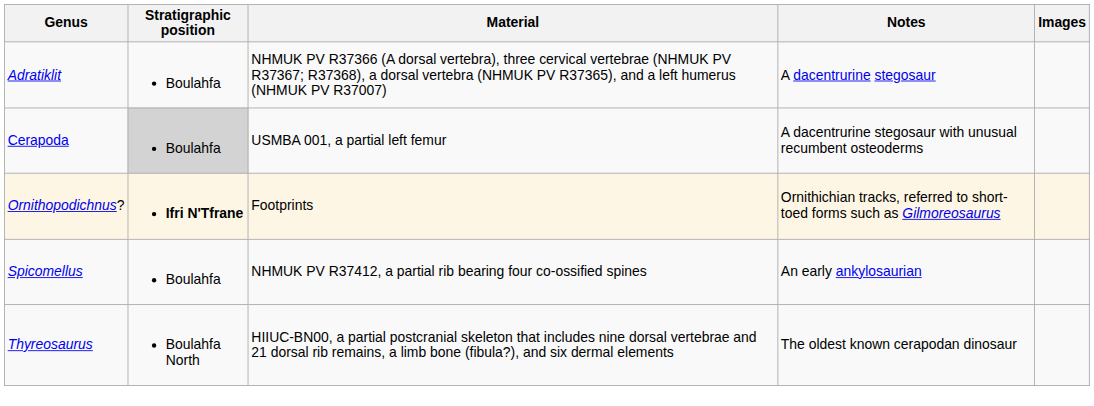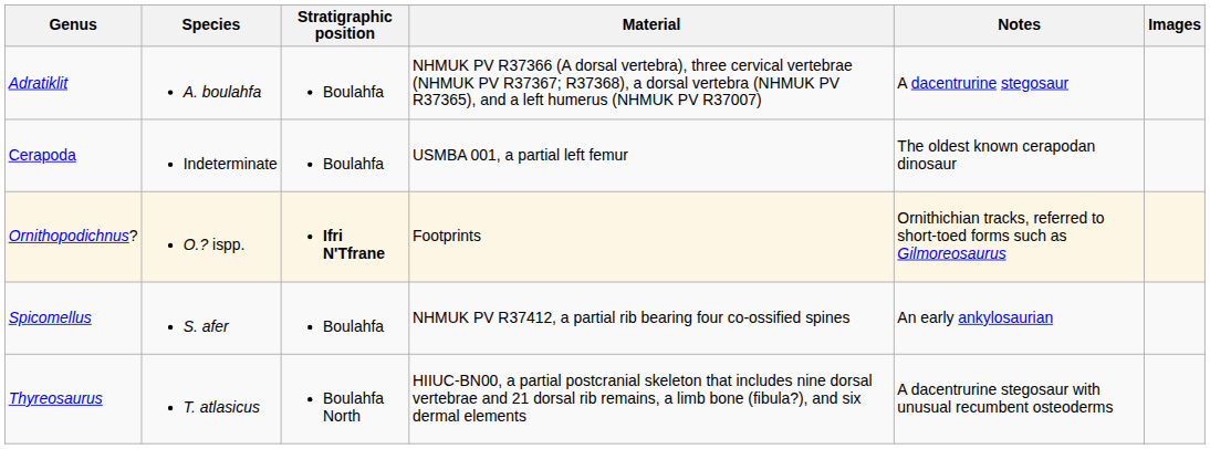 <table class="wikitable">
 <tr>
 <th>Genus</th>
+<th>Species</th>
 <th>Stratigraphic position</th>
 <th>Material</th>
 <th>Notes</th>
 <th>Images</th>
 </tr>
 <tr>
 <td><em><a href='#'>Adratiklit</a></em></td>
+<td><br><ul><li><em>A. boulahfa</em></li></ul></td>
 <td><br><ul><li>Boulahfa</li></ul></td>
 <td>NHMUK PV R37366 (A dorsal vertebra), three cervical vertebrae (NHMUK PV R37367; R37368), a dorsal vertebra (NHMUK PV R37365), and a left humerus (NHMUK PV R37007)</td>
 <td>A <a href='#'>dacentrurine</a> <a href='#'>stegosaur</a></td>
 <td></td>
 </tr>
 <tr>
 <td><a href='#'>Cerapoda</a></td>
-<td style="background: lightgrey;"><br><ul><li>Boulahfa</li></ul></td>
+<td><br><ul><li>Indeterminate</li></ul></td>
+<td><br><ul><li>Boulahfa</li></ul></td>
 <td>USMBA 001, a partial left femur</td>
-<td>A dacentrurine stegosaur with unusual recumbent osteoderms</td>
+<td>The oldest known cerapodan dinosaur</td>
 <td></td>
 </tr>
 <tr>
 <td style="background:#FEF6E4;"><em><a href='#'>Ornithopodichnus</a></em>?</td>
+<td style="background:#FEF6E4;"><br><ul><li><em>O.?</em> ispp.</li></ul></td>
 <td style="background:#FEF6E4;"><strong><br><ul><li>Ifri N'Tfrane</li></ul></strong></td>
 <td style="background:#FEF6E4;">Footprints</td>
 <td style="background:#FEF6E4;">Ornithichian tracks, referred to short-toed forms such as <em><a href='#'>Gilmoreosaurus</a></em></td>
 <td style="background:#FEF6E4;"></td>
 </tr>
 <tr>
 <td><em><a href='#'>Spicomellus</a></em></td>
+<td><br><ul><li><em>S. afer</em></li></ul></td>
 <td><br><ul><li>Boulahfa</li></ul></td>
 <td>NHMUK PV R37412, a partial rib bearing four co-ossified spines</td>
 <td>An early <a href='#'>ankylosaurian</a></td>
 <td></td>
 </tr>
 <tr>
 <td><em><a href='#'>Thyreosaurus</a></em></td>
+<td><br><ul><li><em>T. atlasicus</em></li></ul></td>
 <td><br><ul><li>Boulahfa North</li></ul></td>
 <td>HIIUC-BN00, a partial postcranial skeleton that includes nine dorsal vertebrae and 21 dorsal rib remains, a limb bone (fibula?), and six dermal elements</td>
-<td>The oldest known cerapodan dinosaur</td>
+<td>A dacentrurine stegosaur with unusual recumbent osteoderms</td>
 <td></td>
 </tr>
 </table>
